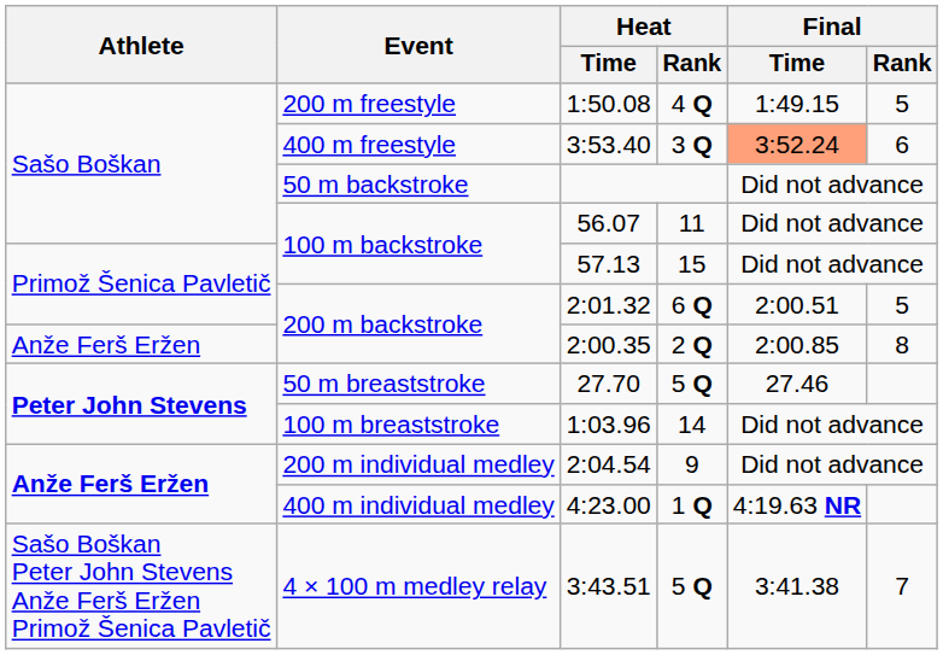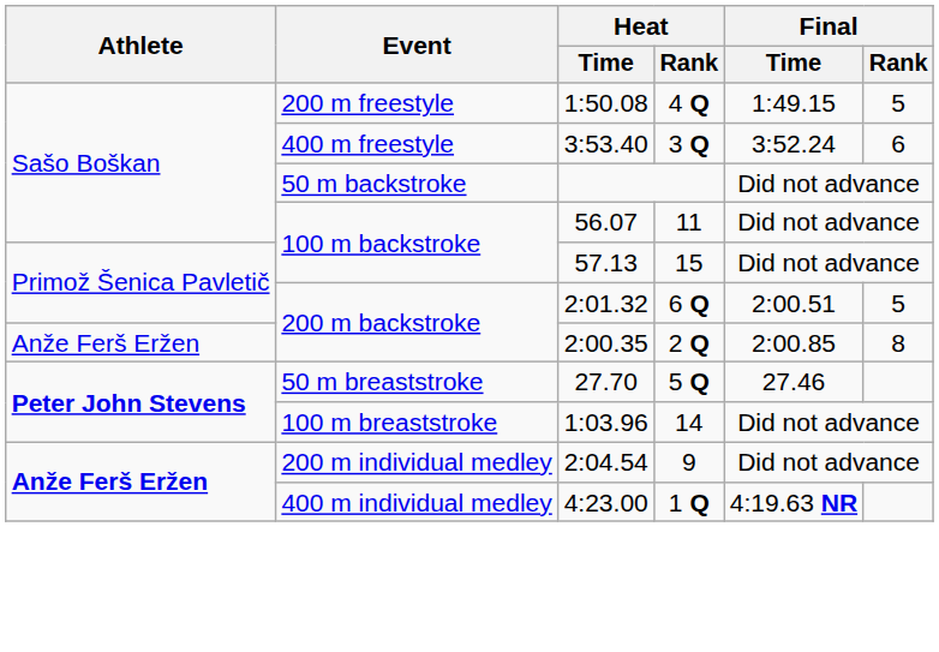 <table class=wikitable style="font-size:90%">
 <tr>
 <th rowspan="2">Athlete</th>
 <th rowspan="2">Event</th>
 <th colspan="2">Heat</th>
 <th colspan="2">Final</th>
 </tr>
 <tr style="font-size:95%">
 <th>Time</th>
 <th>Rank</th>
 <th>Time</th>
 <th>Rank</th>
 </tr>
 <tr align=center>
 <td align=left rowspan="4"><a href='#'>Sašo Boškan</a></td>
 <td align=left><a href='#'>200 m freestyle</a></td>
 <td>1:50.08</td>
 <td>4 <strong>Q</strong></td>
 <td>1:49.15</td>
 <td>5</td>
 </tr>
 <tr align=center>
 <td align=left><a href='#'>400 m freestyle</a></td>
 <td>3:53.40</td>
 <td>3 <strong>Q</strong></td>
-<td style="background: lightsalmon;">3:52.24</td>
+<td>3:52.24</td>
 <td>6</td>
 </tr>
 <tr align=center>
 <td align=left><a href='#'>50 m backstroke</a></td>
 <td colspan="2"></td>
 <td colspan="2">Did not advance</td>
 </tr>
 <tr align=center>
 <td align=left rowspan="2"><a href='#'>100 m backstroke</a></td>
 <td>56.07</td>
 <td>11</td>
 <td colspan="2">Did not advance</td>
 </tr>
 <tr align=center>
 <td align=left rowspan="2"><a href='#'>Primož Šenica Pavletič</a></td>
 <td>57.13</td>
 <td>15</td>
 <td colspan="2">Did not advance</td>
 </tr>
 <tr align=center>
 <td align=left rowspan="2"><a href='#'>200 m backstroke</a></td>
 <td>2:01.32</td>
 <td>6 <strong>Q</strong></td>
 <td>2:00.51</td>
 <td>5</td>
 </tr>
 <tr align=center>
 <td align=left><a href='#'>Anže Ferš Eržen</a></td>
 <td>2:00.35</td>
 <td>2 <strong>Q</strong></td>
 <td>2:00.85</td>
 <td>8</td>
 </tr>
 <tr align=center>
 <td align=left rowspan="2"><strong><a href='#'>Peter John Stevens</a></strong></td>
 <td align=left><a href='#'>50 m breaststroke</a></td>
 <td>27.70</td>
 <td>5 <strong>Q</strong></td>
 <td>27.46</td>
 <td></td>
 </tr>
 <tr align=center>
 <td align=left><a href='#'>100 m breaststroke</a></td>
 <td>1:03.96</td>
 <td>14</td>
 <td colspan="2">Did not advance</td>
 </tr>
 <tr align=center>
 <td align=left rowspan="2"><strong><a href='#'>Anže Ferš Eržen</a></strong></td>
 <td align=left><a href='#'>200 m individual medley</a></td>
 <td>2:04.54</td>
 <td>9</td>
 <td colspan="2">Did not advance</td>
 </tr>
 <tr align=center>
 <td align=left><a href='#'>400 m individual medley</a></td>
 <td>4:23.00</td>
 <td>1 <strong>Q</strong></td>
 <td>4:19.63 <strong><a href='#'>NR</a></strong></td>
 <td></td>
 </tr>
-<tr align=center>
-<td align=left><a href='#'>Sašo Boškan</a><br><a href='#'>Peter John Stevens</a><br><a href='#'>Anže Ferš Eržen</a><br><a href='#'>Primož Šenica Pavletič</a></td>
-<td align=left><a href='#'>4 × 100 m medley relay</a></td>
-<td>3:43.51</td>
-<td>5 <strong>Q</strong></td>
-<td>3:41.38</td>
-<td>7</td>
-</tr>
 </table>
